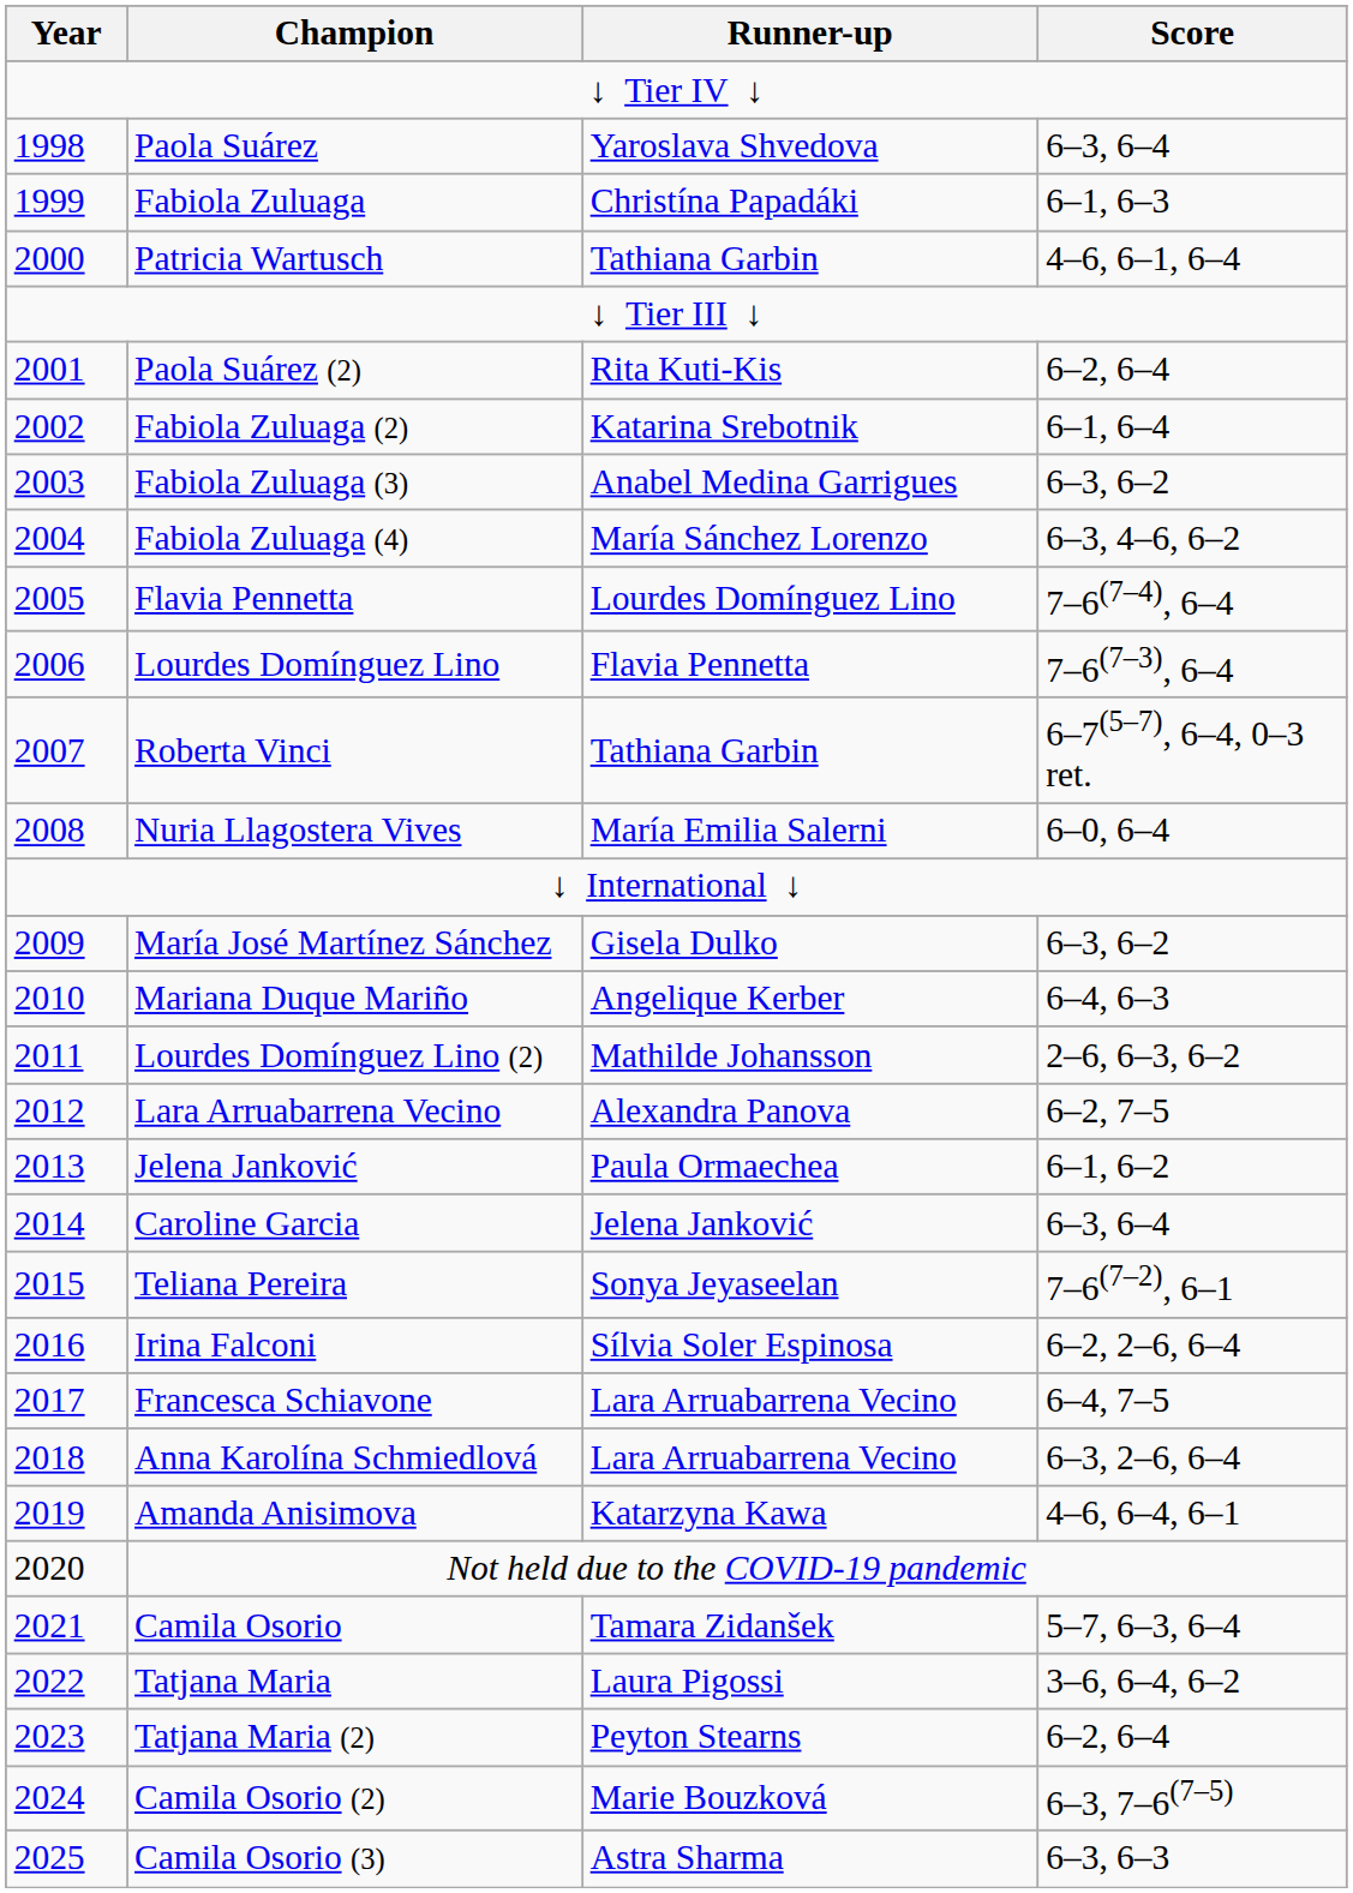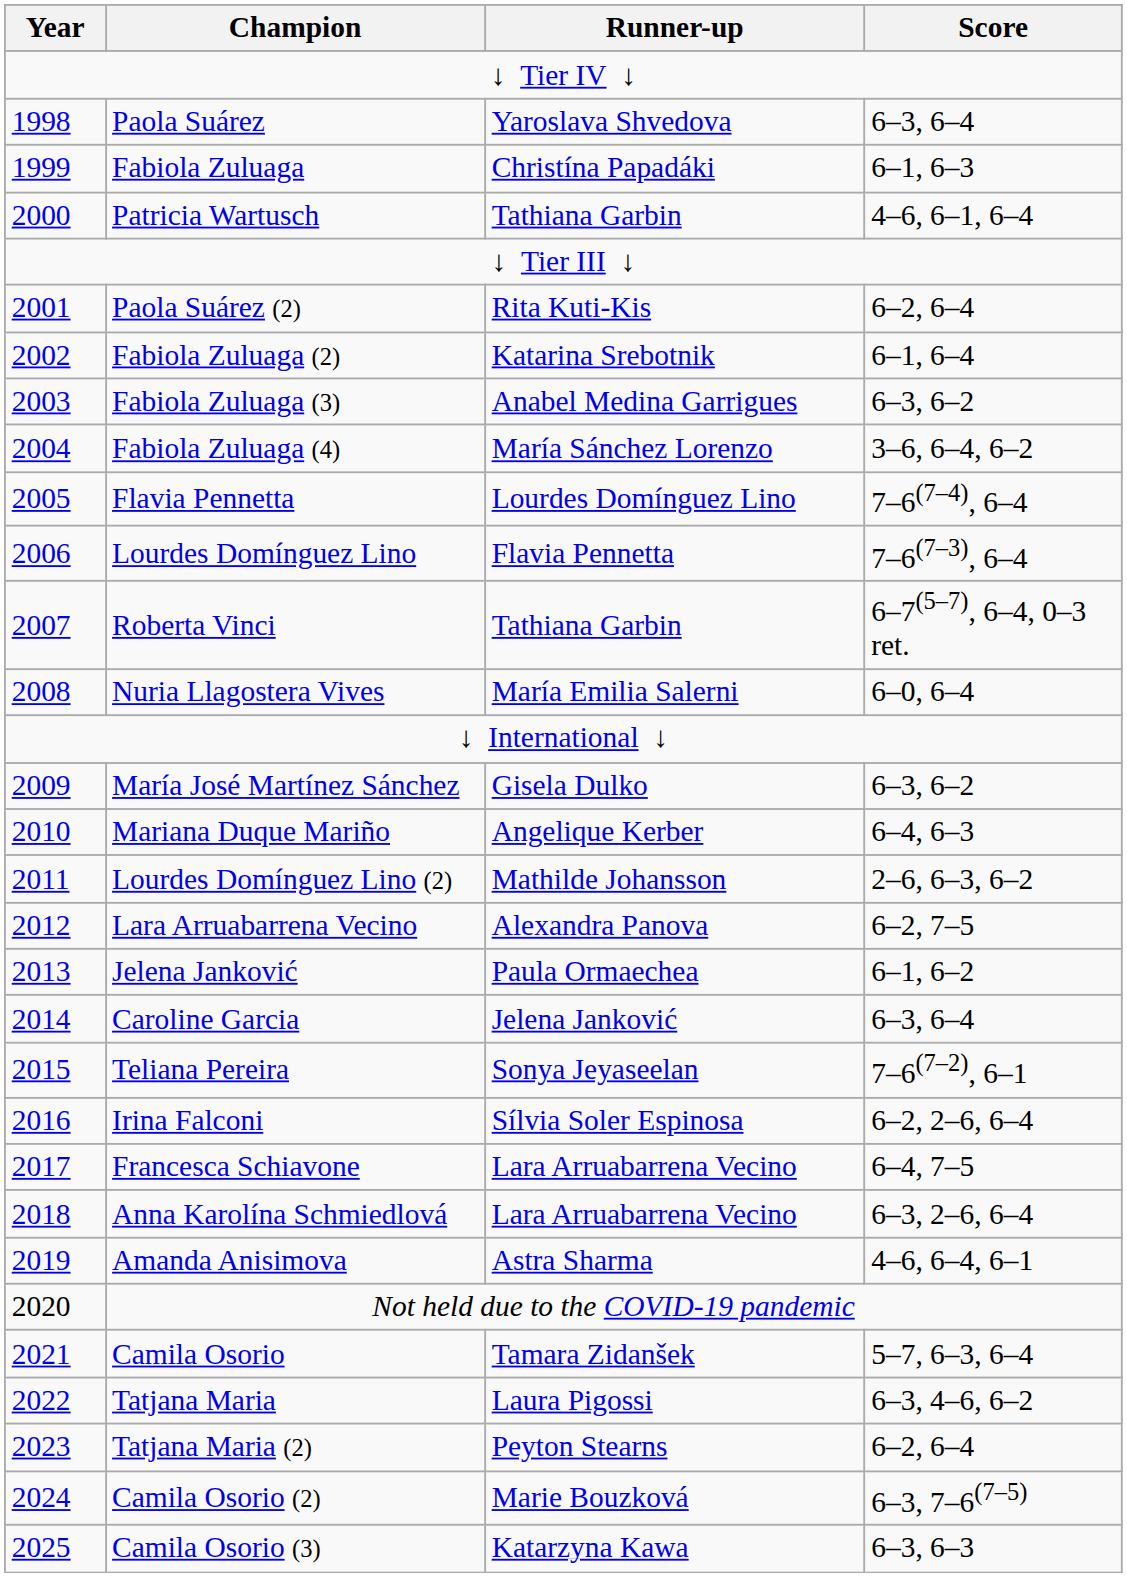 <table class="wikitable">
 <tr>
 <th width="50">Year</th>
 <th width="220">Champion</th>
 <th width="220">Runner-up</th>
 <th width="150">Score</th>
 </tr>
 <tr>
 <td align=center colspan="4">↓  <a href='#'>Tier IV</a>  ↓</td>
 </tr>
 <tr>
 <td><a href='#'>1998</a></td>
 <td> <a href='#'>Paola Suárez</a></td>
 <td> <a href='#'>Yaroslava Shvedova</a></td>
 <td>6–3, 6–4</td>
 </tr>
 <tr>
 <td><a href='#'>1999</a></td>
 <td> <a href='#'>Fabiola Zuluaga</a></td>
 <td> <a href='#'>Christína Papadáki</a></td>
 <td>6–1, 6–3</td>
 </tr>
 <tr>
 <td><a href='#'>2000</a></td>
 <td> <a href='#'>Patricia Wartusch</a></td>
 <td> <a href='#'>Tathiana Garbin</a></td>
 <td>4–6, 6–1, 6–4</td>
 </tr>
 <tr>
 <td align=center colspan="4">↓  <a href='#'>Tier III</a>  ↓</td>
 </tr>
 <tr>
 <td><a href='#'>2001</a></td>
 <td> <a href='#'>Paola Suárez</a> <small> (2) </small></td>
 <td> <a href='#'>Rita Kuti-Kis</a></td>
 <td>6–2, 6–4</td>
 </tr>
 <tr>
 <td><a href='#'>2002</a></td>
 <td> <a href='#'>Fabiola Zuluaga</a> <small> (2) </small></td>
 <td> <a href='#'>Katarina Srebotnik</a></td>
 <td>6–1, 6–4</td>
 </tr>
 <tr>
 <td><a href='#'>2003</a></td>
 <td> <a href='#'>Fabiola Zuluaga</a> <small> (3) </small></td>
 <td> <a href='#'>Anabel Medina Garrigues</a></td>
 <td>6–3, 6–2</td>
 </tr>
 <tr>
 <td><a href='#'>2004</a></td>
 <td> <a href='#'>Fabiola Zuluaga</a> <small> (4) </small></td>
 <td> <a href='#'>María Sánchez Lorenzo</a></td>
-<td>6–3, 4–6, 6–2</td>
+<td>3–6, 6–4, 6–2</td>
 </tr>
 <tr>
 <td><a href='#'>2005</a></td>
 <td> <a href='#'>Flavia Pennetta</a></td>
 <td> <a href='#'>Lourdes Domínguez Lino</a></td>
 <td>7–6<sup>(7–4)</sup>, 6–4</td>
 </tr>
 <tr>
 <td><a href='#'>2006</a></td>
 <td> <a href='#'>Lourdes Domínguez Lino</a></td>
 <td> <a href='#'>Flavia Pennetta</a></td>
 <td>7–6<sup>(7–3)</sup>, 6–4</td>
 </tr>
 <tr>
 <td><a href='#'>2007</a></td>
 <td> <a href='#'>Roberta Vinci</a></td>
 <td> <a href='#'>Tathiana Garbin</a></td>
 <td>6–7<sup>(5–7)</sup>, 6–4, 0–3 ret.</td>
 </tr>
 <tr>
 <td><a href='#'>2008</a></td>
 <td> <a href='#'>Nuria Llagostera Vives</a></td>
 <td> <a href='#'>María Emilia Salerni</a></td>
 <td>6–0, 6–4</td>
 </tr>
 <tr>
 <td align=center colspan="4">↓  <a href='#'>International</a>  ↓</td>
 </tr>
 <tr>
 <td><a href='#'>2009</a></td>
 <td> <a href='#'>María José Martínez Sánchez</a></td>
 <td> <a href='#'>Gisela Dulko</a></td>
 <td>6–3, 6–2</td>
 </tr>
 <tr>
 <td><a href='#'>2010</a></td>
 <td> <a href='#'>Mariana Duque Mariño</a></td>
 <td> <a href='#'>Angelique Kerber</a></td>
 <td>6–4, 6–3</td>
 </tr>
 <tr>
 <td><a href='#'>2011</a></td>
 <td> <a href='#'>Lourdes Domínguez Lino</a> <small> (2) </small></td>
 <td> <a href='#'>Mathilde Johansson</a></td>
 <td>2–6, 6–3, 6–2</td>
 </tr>
 <tr>
 <td><a href='#'>2012</a></td>
 <td> <a href='#'>Lara Arruabarrena Vecino</a></td>
 <td> <a href='#'>Alexandra Panova</a></td>
 <td>6–2, 7–5</td>
 </tr>
 <tr>
 <td><a href='#'>2013</a></td>
 <td> <a href='#'>Jelena Janković</a></td>
 <td> <a href='#'>Paula Ormaechea</a></td>
 <td>6–1, 6–2</td>
 </tr>
 <tr>
 <td><a href='#'>2014</a></td>
 <td> <a href='#'>Caroline Garcia</a></td>
 <td> <a href='#'>Jelena Janković</a></td>
 <td>6–3, 6–4</td>
 </tr>
 <tr>
 <td><a href='#'>2015</a></td>
 <td> <a href='#'>Teliana Pereira</a></td>
 <td> <a href='#'>Sonya Jeyaseelan</a></td>
 <td>7–6<sup>(7–2)</sup>, 6–1</td>
 </tr>
 <tr>
 <td><a href='#'>2016</a></td>
 <td> <a href='#'>Irina Falconi</a></td>
 <td> <a href='#'>Sílvia Soler Espinosa</a></td>
 <td>6–2, 2–6, 6–4</td>
 </tr>
 <tr>
 <td><a href='#'>2017</a></td>
 <td> <a href='#'>Francesca Schiavone</a></td>
 <td> <a href='#'>Lara Arruabarrena Vecino</a></td>
 <td>6–4, 7–5</td>
 </tr>
 <tr>
 <td><a href='#'>2018</a></td>
 <td> <a href='#'>Anna Karolína Schmiedlová</a></td>
 <td> <a href='#'>Lara Arruabarrena Vecino</a></td>
 <td>6–3, 2–6, 6–4</td>
 </tr>
 <tr>
 <td><a href='#'>2019</a></td>
 <td> <a href='#'>Amanda Anisimova</a></td>
-<td> <a href='#'>Katarzyna Kawa</a></td>
+<td> <a href='#'>Astra Sharma</a></td>
 <td>4–6, 6–4, 6–1</td>
 </tr>
 <tr>
 <td>2020</td>
 <td colspan="3" align="center"><em>Not held due to the <a href='#'>COVID-19 pandemic</a></em></td>
 </tr>
 <tr>
 <td><a href='#'>2021</a></td>
 <td> <a href='#'>Camila Osorio</a></td>
 <td> <a href='#'>Tamara Zidanšek</a></td>
 <td>5–7, 6–3, 6–4</td>
 </tr>
 <tr>
 <td><a href='#'>2022</a></td>
 <td> <a href='#'>Tatjana Maria</a></td>
 <td> <a href='#'>Laura Pigossi</a></td>
-<td>3–6, 6–4, 6–2</td>
+<td>6–3, 4–6, 6–2</td>
 </tr>
 <tr>
 <td><a href='#'>2023</a></td>
 <td> <a href='#'>Tatjana Maria</a> <small>(2)</small></td>
 <td> <a href='#'>Peyton Stearns</a></td>
 <td>6–2, 6–4</td>
 </tr>
 <tr>
 <td><a href='#'>2024</a></td>
 <td> <a href='#'>Camila Osorio</a> <small>(2)</small></td>
 <td> <a href='#'>Marie Bouzková</a></td>
 <td>6–3, 7–6<sup>(7–5)</sup></td>
 </tr>
 <tr>
 <td><a href='#'>2025</a></td>
 <td> <a href='#'>Camila Osorio</a> <small>(3)</small></td>
-<td> <a href='#'>Astra Sharma</a></td>
+<td> <a href='#'>Katarzyna Kawa</a></td>
 <td>6–3, 6–3</td>
 </tr>
 </table>
